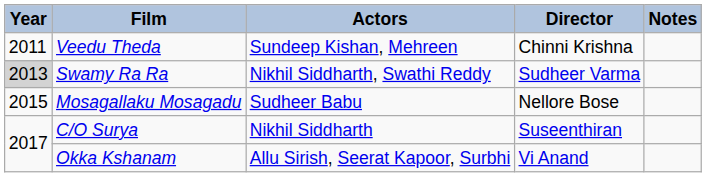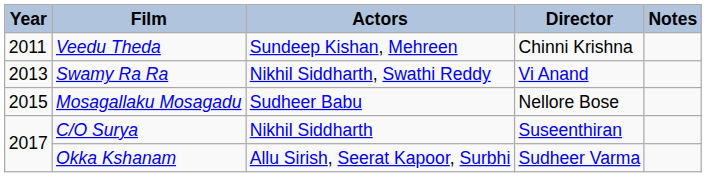 <table class="wikitable" style="font-size:90%">
 <tr style="text-align:center;">
 <th style="text-align:center; background:#b0c4de;">Year</th>
 <th style="text-align:center; background:#b0c4de;">Film</th>
 <th style="text-align:center; background:#b0c4de;">Actors</th>
 <th style="text-align:center; background:#b0c4de;">Director</th>
 <th style="text-align:center; background:#b0c4de;">Notes</th>
 </tr>
 <tr>
 <td>2011</td>
 <td><em><a href='#'>Veedu Theda</a></em></td>
 <td><a href='#'>Sundeep Kishan</a>, <a href='#'>Mehreen</a></td>
 <td>Chinni Krishna</td>
 <td></td>
 </tr>
 <tr>
-<td style="background: lightgrey;">2013</td>
+<td>2013</td>
 <td><em><a href='#'>Swamy Ra Ra</a></em></td>
 <td><a href='#'>Nikhil Siddharth</a>, <a href='#'>Swathi Reddy</a></td>
-<td><a href='#'>Sudheer Varma</a></td>
+<td><a href='#'>Vi Anand</a></td>
 <td></td>
 </tr>
 <tr>
 <td>2015</td>
 <td><em><a href='#'>Mosagallaku Mosagadu</a></em></td>
 <td><a href='#'>Sudheer Babu</a></td>
 <td>Nellore Bose</td>
 <td></td>
 </tr>
 <tr>
 <td rowspan="2">2017</td>
 <td><em><a href='#'>C/O Surya</a></em></td>
 <td><a href='#'>Nikhil Siddharth</a></td>
 <td><a href='#'>Suseenthiran</a></td>
 <td></td>
 </tr>
 <tr>
 <td><em><a href='#'>Okka Kshanam</a></em></td>
 <td><a href='#'>Allu Sirish</a>, <a href='#'>Seerat Kapoor</a>, <a href='#'>Surbhi</a></td>
-<td><a href='#'>Vi Anand</a></td>
+<td><a href='#'>Sudheer Varma</a></td>
 <td></td>
 </tr>
 </table>
